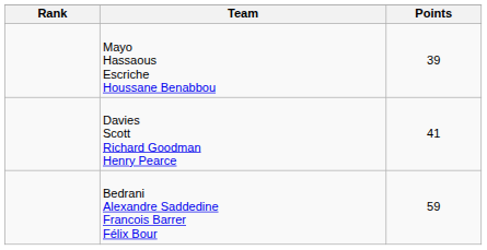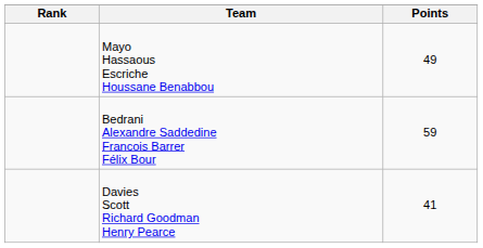 <table class="wikitable" style="text-align:center;" width="50%">
 <tr>
 </tr>
 <tr>
 <th width=10%>Rank</th>
 <th width=30%>Team</th>
 <th width=10%>Points</th>
 </tr>
 <tr>
 <td></td>
 <td align="left"><br>Mayo<br>Hassaous<br>Escriche<br><a href='#'>Houssane Benabbou</a></td>
-<td>39</td>
+<td>49</td>
+</tr>
+<tr>
+<td></td>
+<td align="left"><br>Bedrani<br><a href='#'>Alexandre Saddedine</a><br><a href='#'>Francois Barrer</a><br><a href='#'>Félix Bour</a></td>
+<td>59</td>
 </tr>
 <tr>
 <td></td>
 <td align="left"><br>Davies<br>Scott<br><a href='#'>Richard Goodman</a><br><a href='#'>Henry Pearce</a></td>
 <td>41</td>
 </tr>
-<tr>
-<td></td>
-<td align="left"><br>Bedrani<br><a href='#'>Alexandre Saddedine</a><br><a href='#'>Francois Barrer</a><br><a href='#'>Félix Bour</a></td>
-<td>59</td>
-</tr>
 </table>
